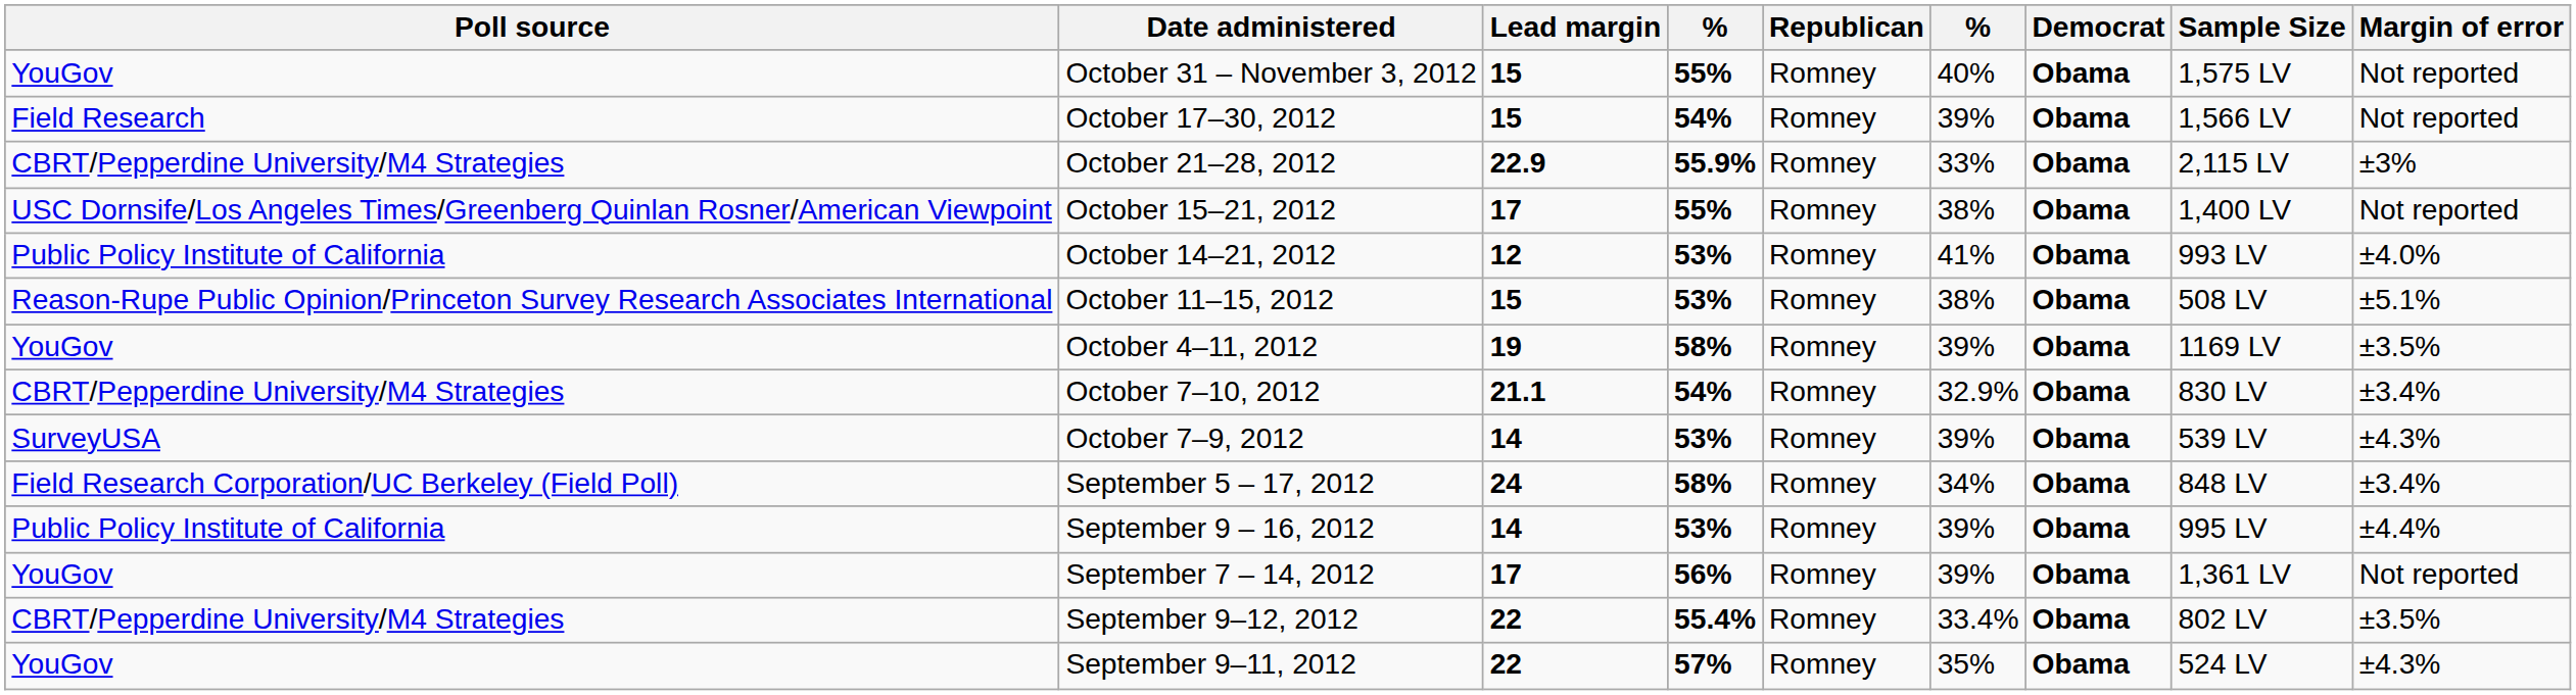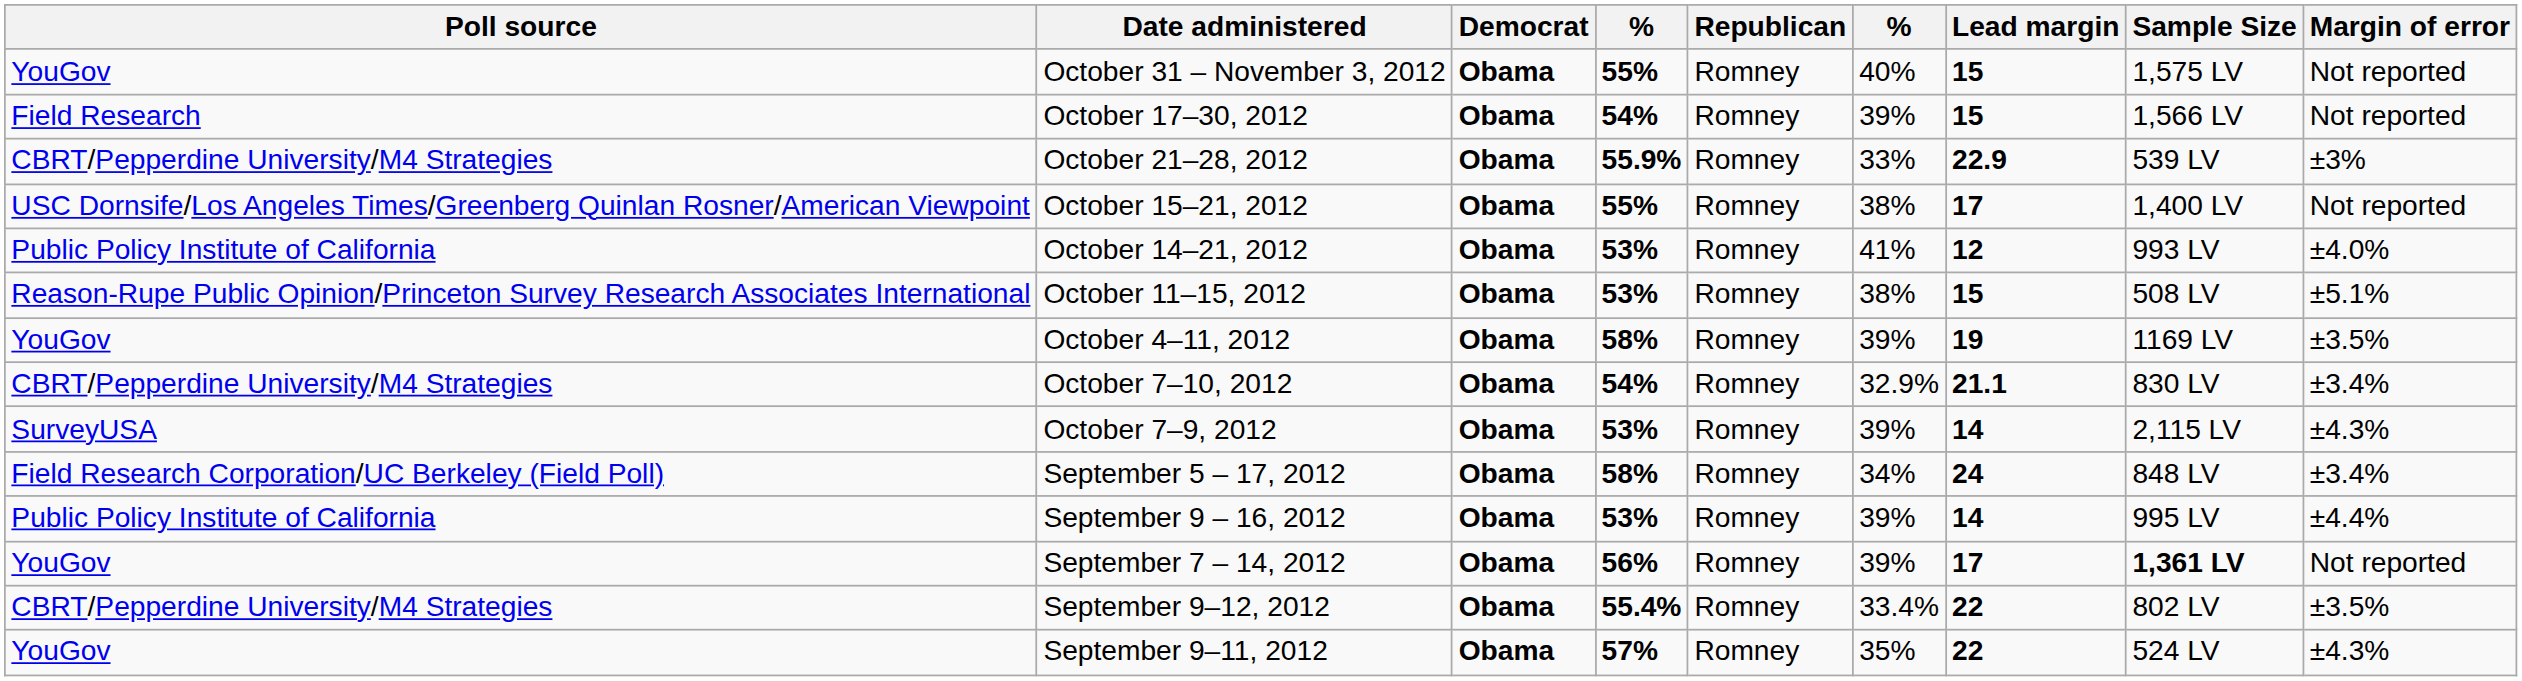 <table class="wikitable">
 <tr valign=bottom>
 <th>Poll source</th>
 <th>Date administered</th>
-<th>Lead margin</th>
+<th>Democrat</th>
 <th>%</th>
 <th>Republican</th>
 <th>%</th>
-<th>Democrat</th>
+<th>Lead margin</th>
 <th>Sample Size</th>
 <th>Margin of error</th>
 </tr>
 <tr>
 <td><a href='#'>YouGov</a></td>
 <td>October 31 – November 3, 2012</td>
-<td><strong>15</strong></td>
+<td><strong>Obama</strong></td>
 <td><strong>55%</strong></td>
 <td>Romney</td>
 <td>40%</td>
-<td><strong>Obama</strong></td>
+<td><strong>15</strong></td>
 <td>1,575 LV</td>
 <td>Not reported</td>
 </tr>
 <tr>
 <td><a href='#'>Field Research</a></td>
 <td>October 17–30, 2012</td>
-<td><strong>15</strong></td>
+<td><strong>Obama</strong></td>
 <td><strong>54%</strong></td>
 <td>Romney</td>
 <td>39%</td>
-<td><strong>Obama</strong></td>
+<td><strong>15</strong></td>
 <td>1,566 LV</td>
 <td>Not reported</td>
 </tr>
 <tr>
 <td><a href='#'>CBRT</a>/<a href='#'>Pepperdine University</a>/<a href='#'>M4 Strategies</a></td>
 <td>October 21–28, 2012</td>
-<td><strong>22.9</strong></td>
+<td><strong>Obama</strong></td>
 <td><strong>55.9%</strong></td>
 <td>Romney</td>
 <td>33%</td>
-<td><strong>Obama</strong></td>
-<td>2,115 LV</td>
+<td><strong>22.9</strong></td>
+<td>539 LV</td>
 <td>±3%</td>
 </tr>
 <tr>
 <td><a href='#'>USC Dornsife</a>/<a href='#'>Los Angeles Times</a>/<a href='#'>Greenberg Quinlan Rosner</a>/<a href='#'>American Viewpoint</a></td>
 <td>October 15–21, 2012</td>
-<td><strong>17</strong></td>
+<td><strong> Obama</strong></td>
 <td><strong>55%</strong></td>
 <td>Romney</td>
 <td>38%</td>
-<td><strong> Obama</strong></td>
+<td><strong>17</strong></td>
 <td>1,400 LV</td>
 <td>Not reported</td>
 </tr>
 <tr>
 <td><a href='#'>Public Policy Institute of California</a></td>
 <td>October 14–21, 2012</td>
-<td><strong>12</strong></td>
+<td><strong>Obama</strong></td>
 <td><strong>53%</strong></td>
 <td>Romney</td>
 <td>41%</td>
-<td><strong>Obama</strong></td>
+<td><strong>12</strong></td>
 <td>993 LV</td>
 <td>±4.0%</td>
 </tr>
 <tr>
 <td><a href='#'>Reason-Rupe Public Opinion</a>/<a href='#'>Princeton Survey Research Associates International</a></td>
 <td>October 11–15, 2012</td>
-<td><strong>15</strong></td>
+<td><strong>Obama</strong></td>
 <td><strong>53%</strong></td>
 <td>Romney</td>
 <td>38%</td>
-<td><strong>Obama</strong></td>
+<td><strong>15</strong></td>
 <td>508 LV</td>
 <td>±5.1%</td>
 </tr>
 <tr>
 <td><a href='#'>YouGov</a></td>
 <td>October 4–11, 2012</td>
-<td><strong>19</strong></td>
+<td><strong>Obama</strong></td>
 <td><strong>58%</strong></td>
 <td>Romney</td>
 <td>39%</td>
-<td><strong>Obama</strong></td>
+<td><strong>19</strong></td>
 <td>1169 LV</td>
 <td>±3.5%</td>
 </tr>
 <tr>
 <td><a href='#'>CBRT</a>/<a href='#'>Pepperdine University</a>/<a href='#'>M4 Strategies</a></td>
 <td>October 7–10, 2012</td>
-<td><strong>21.1</strong></td>
+<td><strong>Obama</strong></td>
 <td><strong>54%</strong></td>
 <td>Romney</td>
 <td>32.9%</td>
-<td><strong>Obama</strong></td>
+<td><strong>21.1</strong></td>
 <td>830 LV</td>
 <td>±3.4%</td>
 </tr>
 <tr>
 <td><a href='#'>SurveyUSA</a></td>
 <td>October 7–9, 2012</td>
-<td><strong>14</strong></td>
+<td><strong>Obama</strong></td>
 <td><strong>53%</strong></td>
 <td>Romney</td>
 <td>39%</td>
-<td><strong>Obama</strong></td>
-<td>539 LV</td>
+<td><strong>14</strong></td>
+<td>2,115 LV</td>
 <td>±4.3%</td>
 </tr>
 <tr>
 <td><a href='#'>Field Research Corporation</a>/<a href='#'>UC Berkeley (Field Poll)</a></td>
 <td>September 5 – 17, 2012</td>
-<td><strong>24</strong></td>
+<td><strong>Obama</strong></td>
 <td><strong>58%</strong></td>
 <td>Romney</td>
 <td>34%</td>
-<td><strong>Obama</strong></td>
+<td><strong>24</strong></td>
 <td>848 LV</td>
 <td>±3.4%</td>
 </tr>
 <tr>
 <td><a href='#'>Public Policy Institute of California</a></td>
 <td>September 9 – 16, 2012</td>
-<td><strong>14</strong></td>
+<td><strong>Obama</strong></td>
 <td><strong>53%</strong></td>
 <td>Romney</td>
 <td>39%</td>
-<td><strong>Obama</strong></td>
+<td><strong>14</strong></td>
 <td>995 LV</td>
 <td>±4.4%</td>
 </tr>
 <tr>
 <td><a href='#'>YouGov</a></td>
 <td>September 7 – 14, 2012</td>
-<td><strong>17</strong></td>
+<td><strong>Obama</strong></td>
 <td><strong>56%</strong></td>
 <td>Romney</td>
 <td>39%</td>
-<td><strong>Obama</strong></td>
-<td>1,361 LV</td>
+<td><strong>17</strong></td>
+<td><strong>1,361 LV</strong></td>
 <td>Not reported</td>
 </tr>
 <tr>
 <td><a href='#'>CBRT</a>/<a href='#'>Pepperdine University</a>/<a href='#'>M4 Strategies</a></td>
 <td>September 9–12, 2012</td>
-<td><strong>22</strong></td>
+<td><strong>Obama</strong></td>
 <td><strong>55.4%</strong></td>
 <td>Romney</td>
 <td>33.4%</td>
-<td><strong>Obama</strong></td>
+<td><strong>22</strong></td>
 <td>802 LV</td>
 <td>±3.5%</td>
 </tr>
 <tr>
 <td><a href='#'>YouGov</a></td>
 <td>September 9–11, 2012</td>
-<td><strong>22</strong></td>
+<td><strong>Obama</strong></td>
 <td><strong>57%</strong></td>
 <td>Romney</td>
 <td>35%</td>
-<td><strong>Obama</strong></td>
+<td><strong>22</strong></td>
 <td>524 LV</td>
 <td>±4.3%</td>
 </tr>
 </table>
